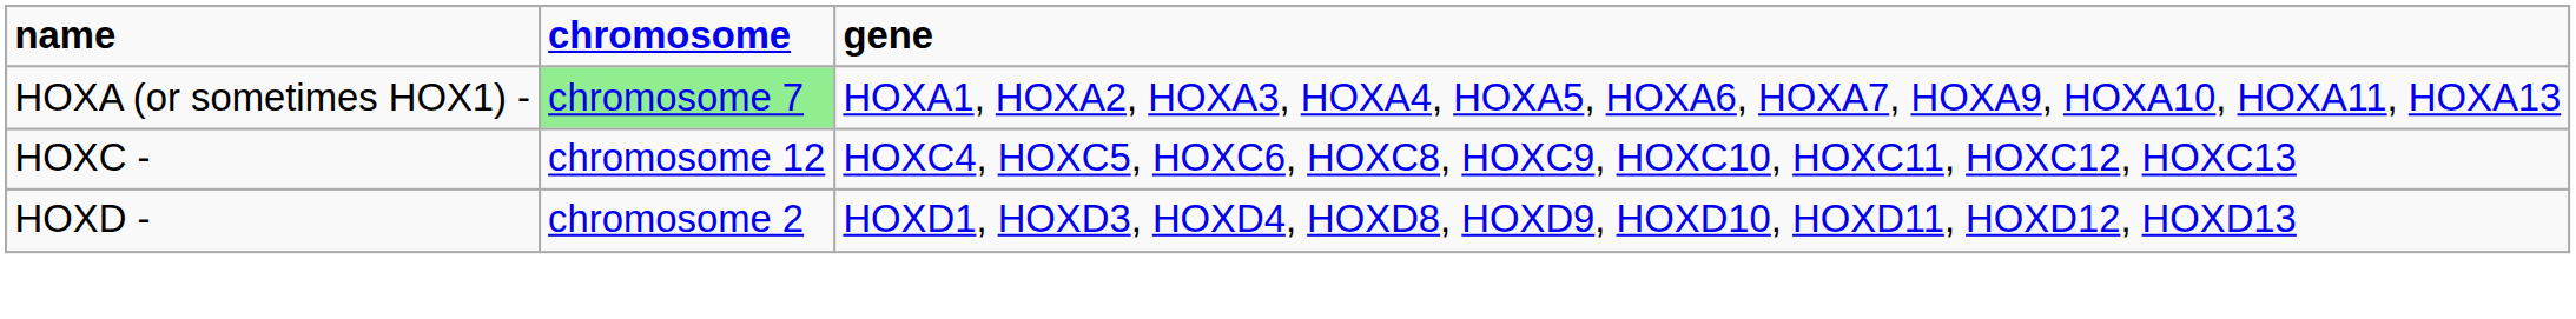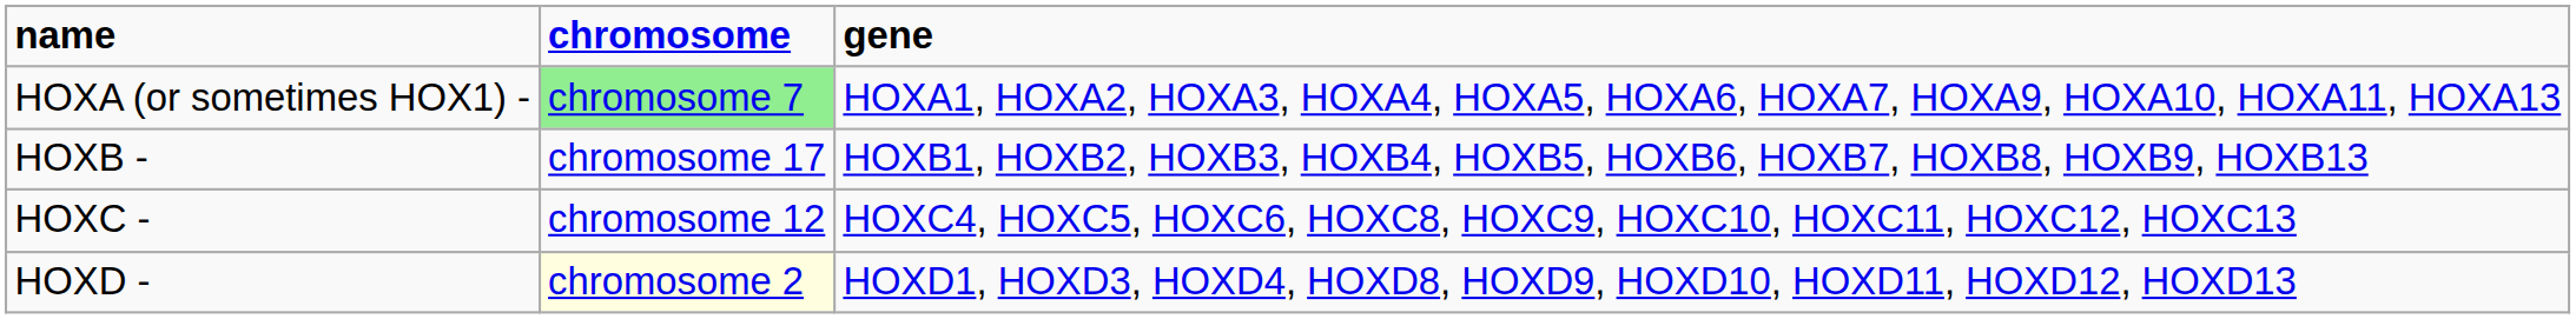 <table class="wikitable">
 <tr>
 <td><strong>name</strong></td>
 <td><strong><a href='#'>chromosome</a></strong></td>
 <td><strong>gene</strong></td>
 </tr>
 <tr>
 <td>HOXA (or sometimes HOX1) - </td>
 <td style="background: lightgreen;"><a href='#'>chromosome 7</a></td>
 <td><a href='#'>HOXA1</a>, <a href='#'>HOXA2</a>, <a href='#'>HOXA3</a>, <a href='#'>HOXA4</a>, <a href='#'>HOXA5</a>, <a href='#'>HOXA6</a>, <a href='#'>HOXA7</a>, <a href='#'>HOXA9</a>, <a href='#'>HOXA10</a>, <a href='#'>HOXA11</a>, <a href='#'>HOXA13</a></td>
 </tr>
 <tr>
+<td>HOXB - </td>
+<td><a href='#'>chromosome 17</a></td>
+<td><a href='#'>HOXB1</a>, <a href='#'>HOXB2</a>, <a href='#'>HOXB3</a>, <a href='#'>HOXB4</a>, <a href='#'>HOXB5</a>, <a href='#'>HOXB6</a>, <a href='#'>HOXB7</a>, <a href='#'>HOXB8</a>, <a href='#'>HOXB9</a>, <a href='#'>HOXB13</a></td>
+</tr>
+<tr>
 <td>HOXC - </td>
 <td><a href='#'>chromosome 12</a></td>
 <td><a href='#'>HOXC4</a>, <a href='#'>HOXC5</a>, <a href='#'>HOXC6</a>, <a href='#'>HOXC8</a>, <a href='#'>HOXC9</a>, <a href='#'>HOXC10</a>, <a href='#'>HOXC11</a>, <a href='#'>HOXC12</a>, <a href='#'>HOXC13</a></td>
 </tr>
 <tr>
 <td>HOXD - </td>
-<td><a href='#'>chromosome 2</a></td>
+<td style="background: lightyellow;"><a href='#'>chromosome 2</a></td>
 <td><a href='#'>HOXD1</a>, <a href='#'>HOXD3</a>, <a href='#'>HOXD4</a>, <a href='#'>HOXD8</a>, <a href='#'>HOXD9</a>, <a href='#'>HOXD10</a>, <a href='#'>HOXD11</a>, <a href='#'>HOXD12</a>, <a href='#'>HOXD13</a></td>
 </tr>
 </table>
